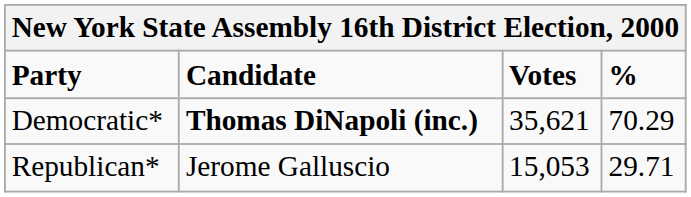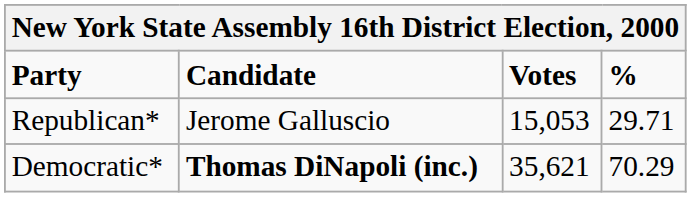 <table class="wikitable">
 <tr>
 <th colspan="4">New York State Assembly 16th District Election, 2000</th>
 </tr>
 <tr>
 <td><strong>Party</strong></td>
 <td><strong>Candidate</strong></td>
 <td><strong>Votes</strong></td>
 <td><strong>%</strong></td>
 </tr>
 <tr>
+<td>Republican*</td>
+<td>Jerome Galluscio</td>
+<td>15,053</td>
+<td>29.71</td>
+</tr>
+<tr>
 <td>Democratic*</td>
 <td><strong>Thomas DiNapoli (inc.)</strong></td>
 <td>35,621</td>
 <td>70.29</td>
 </tr>
-<tr>
-<td>Republican*</td>
-<td>Jerome Galluscio</td>
-<td>15,053</td>
-<td>29.71</td>
-</tr>
 </table>
